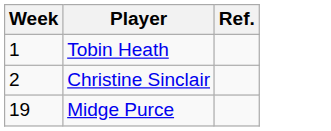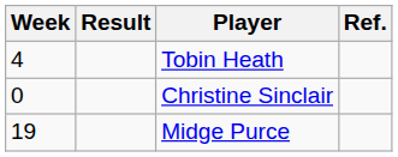 <table class=wikitable>
 <tr>
 <th>Week</th>
+<th>Result</th>
 <th>Player</th>
 <th>Ref.</th>
 </tr>
 <tr>
-<td>1</td>
+<td>4</td>
+<td></td>
 <td> <a href='#'>Tobin Heath</a></td>
 <td></td>
 </tr>
 <tr>
-<td>2</td>
+<td>0</td>
+<td></td>
 <td> <a href='#'>Christine Sinclair</a></td>
 <td></td>
 </tr>
 <tr>
 <td>19</td>
+<td></td>
 <td> <a href='#'>Midge Purce</a></td>
 <td></td>
 </tr>
 </table>
